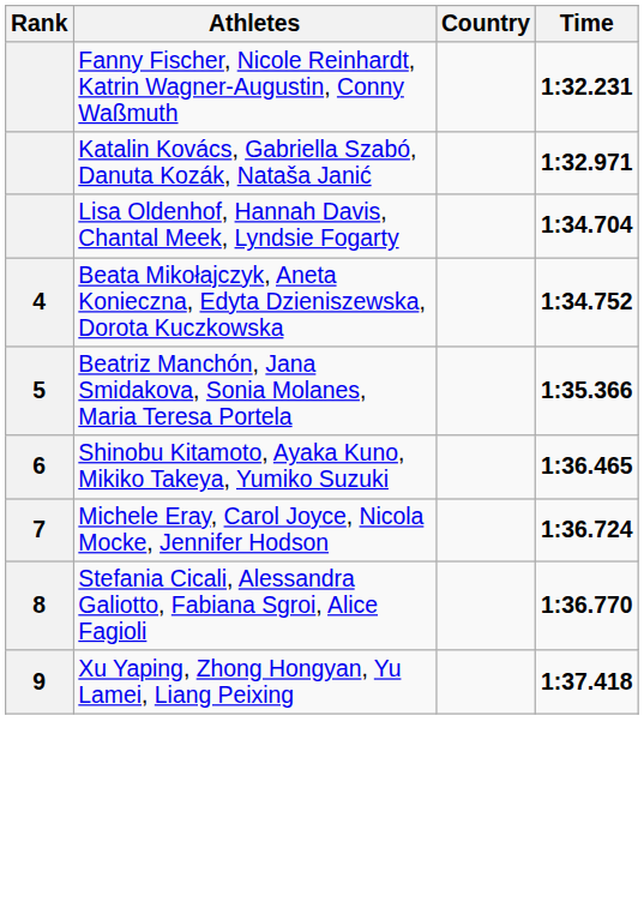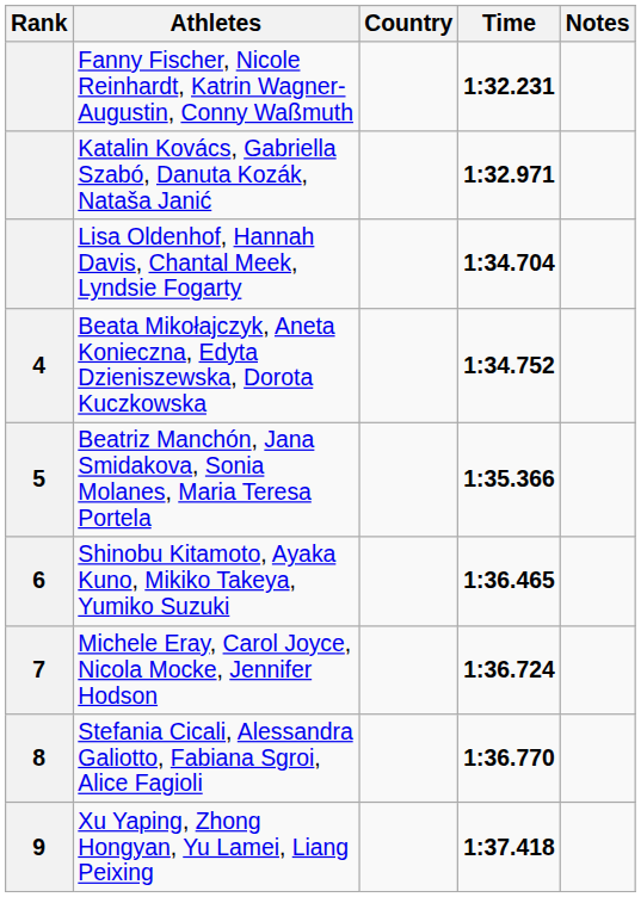 <table class="wikitable sortable" width=70% style="text-align:center">
 <tr>
 <th>Rank</th>
 <th>Athletes</th>
 <th>Country</th>
 <th>Time</th>
+<th>Notes</th>
 </tr>
 <tr>
 <th></th>
 <td align=left><a href='#'>Fanny Fischer</a>, <a href='#'>Nicole Reinhardt</a>, <a href='#'>Katrin Wagner-Augustin</a>, <a href='#'>Conny Waßmuth</a></td>
 <td align=left></td>
 <td><strong>1:32.231</strong></td>
+<td></td>
 </tr>
 <tr>
 <th></th>
 <td align=left><a href='#'>Katalin Kovács</a>, <a href='#'>Gabriella Szabó</a>, <a href='#'>Danuta Kozák</a>, <a href='#'>Nataša Janić</a></td>
 <td align=left></td>
 <td><strong>1:32.971</strong></td>
+<td></td>
 </tr>
 <tr>
 <th></th>
 <td align=left><a href='#'>Lisa Oldenhof</a>, <a href='#'>Hannah Davis</a>, <a href='#'>Chantal Meek</a>, <a href='#'>Lyndsie Fogarty</a></td>
 <td align=left></td>
 <td><strong>1:34.704</strong></td>
+<td></td>
 </tr>
 <tr>
 <th>4</th>
 <td align=left><a href='#'>Beata Mikołajczyk</a>, <a href='#'>Aneta Konieczna</a>, <a href='#'>Edyta Dzieniszewska</a>, <a href='#'>Dorota Kuczkowska</a></td>
 <td align=left></td>
 <td><strong>1:34.752</strong></td>
+<td></td>
 </tr>
 <tr>
 <th>5</th>
 <td align=left><a href='#'>Beatriz Manchón</a>, <a href='#'>Jana Smidakova</a>, <a href='#'>Sonia Molanes</a>, <a href='#'>Maria Teresa Portela</a></td>
 <td align=left></td>
 <td><strong>1:35.366</strong></td>
+<td></td>
 </tr>
 <tr>
 <th>6</th>
 <td align=left><a href='#'>Shinobu Kitamoto</a>, <a href='#'>Ayaka Kuno</a>, <a href='#'>Mikiko Takeya</a>, <a href='#'>Yumiko Suzuki</a></td>
 <td align=left></td>
 <td><strong>1:36.465</strong></td>
+<td></td>
 </tr>
 <tr>
 <th>7</th>
 <td align=left><a href='#'>Michele Eray</a>, <a href='#'>Carol Joyce</a>, <a href='#'>Nicola Mocke</a>, <a href='#'>Jennifer Hodson</a></td>
 <td align=left></td>
 <td><strong>1:36.724</strong></td>
+<td></td>
 </tr>
 <tr>
 <th>8</th>
 <td align=left><a href='#'>Stefania Cicali</a>, <a href='#'>Alessandra Galiotto</a>, <a href='#'>Fabiana Sgroi</a>, <a href='#'>Alice Fagioli</a></td>
 <td align=left></td>
 <td><strong>1:36.770</strong></td>
+<td></td>
 </tr>
 <tr>
 <th>9</th>
 <td align=left><a href='#'>Xu Yaping</a>, <a href='#'>Zhong Hongyan</a>, <a href='#'>Yu Lamei</a>, <a href='#'>Liang Peixing</a></td>
 <td align=left></td>
 <td><strong>1:37.418</strong></td>
+<td></td>
 </tr>
 </table>
